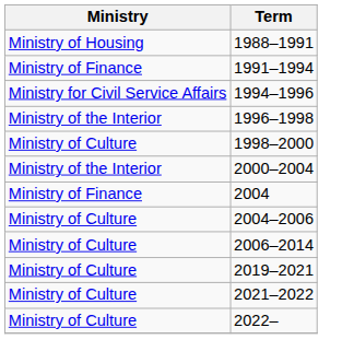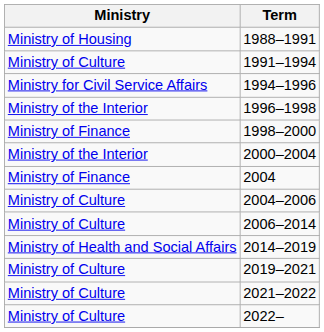 <table class="wikitable">
 <tr>
 <th>Ministry</th>
 <th>Term</th>
 </tr>
 <tr>
 <td><a href='#'>Ministry of Housing</a></td>
 <td>1988–1991</td>
 </tr>
 <tr>
-<td><a href='#'>Ministry of Finance</a></td>
+<td><a href='#'>Ministry of Culture</a></td>
 <td>1991–1994</td>
 </tr>
 <tr>
 <td><a href='#'>Ministry for Civil Service Affairs</a></td>
 <td>1994–1996</td>
 </tr>
 <tr>
 <td><a href='#'>Ministry of the Interior</a></td>
 <td>1996–1998</td>
 </tr>
 <tr>
-<td><a href='#'>Ministry of Culture</a></td>
+<td><a href='#'>Ministry of Finance</a></td>
 <td>1998–2000</td>
 </tr>
 <tr>
 <td><a href='#'>Ministry of the Interior</a></td>
 <td>2000–2004</td>
 </tr>
 <tr>
 <td><a href='#'>Ministry of Finance</a></td>
 <td>2004</td>
 </tr>
 <tr>
 <td><a href='#'>Ministry of Culture</a></td>
 <td>2004–2006</td>
 </tr>
 <tr>
 <td><a href='#'>Ministry of Culture</a></td>
 <td>2006–2014</td>
 </tr>
 <tr>
+<td><a href='#'>Ministry of Health and Social Affairs</a></td>
+<td>2014–2019</td>
+</tr>
+<tr>
 <td><a href='#'>Ministry of Culture</a></td>
 <td>2019–2021</td>
 </tr>
 <tr>
 <td><a href='#'>Ministry of Culture</a></td>
 <td>2021–2022</td>
 </tr>
 <tr>
 <td><a href='#'>Ministry of Culture</a></td>
 <td>2022–</td>
 </tr>
 <tr>
 </tr>
 </table>
